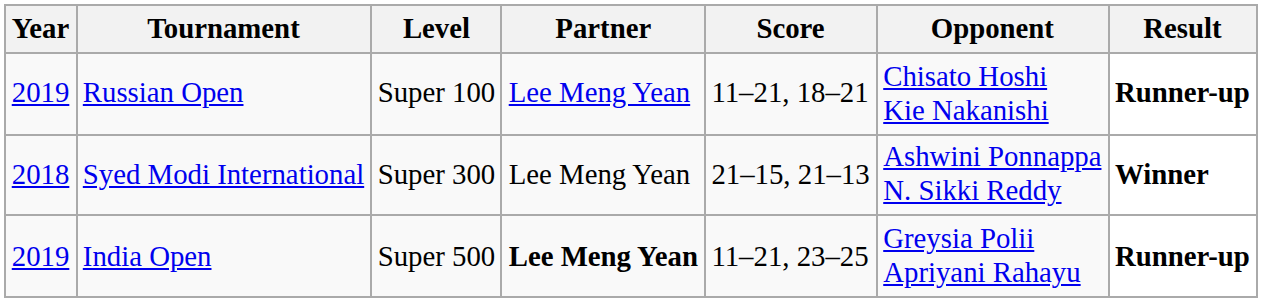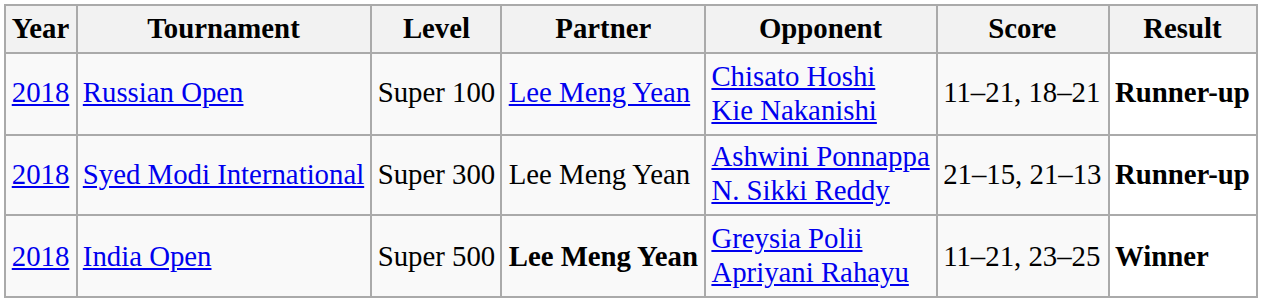 <table class="sortable wikitable" style="font-size: 90%;">
 <tr>
 <th>Year</th>
 <th>Tournament</th>
 <th>Level</th>
 <th>Partner</th>
+<th>Opponent</th>
 <th>Score</th>
-<th>Opponent</th>
 <th>Result</th>
 </tr>
 <tr>
-<td align="center"><a href='#'>2019</a></td>
+<td align="center"><a href='#'>2018</a></td>
 <td align="left"><a href='#'>Russian Open</a></td>
 <td align="left">Super 100</td>
 <td align="left"> <a href='#'>Lee Meng Yean</a></td>
+<td align="left"> <a href='#'>Chisato Hoshi</a><br> <a href='#'>Kie Nakanishi</a></td>
 <td align="left">11–21, 18–21</td>
-<td align="left"> <a href='#'>Chisato Hoshi</a><br> <a href='#'>Kie Nakanishi</a></td>
 <td style="text-align:left; background:white"> <strong>Runner-up</strong></td>
 </tr>
 <tr>
 <td align="center"><a href='#'>2018</a></td>
 <td align="left"><a href='#'>Syed Modi International</a></td>
 <td align="left">Super 300</td>
 <td align="left"> Lee Meng Yean</td>
+<td align="left"> <a href='#'>Ashwini Ponnappa</a><br> <a href='#'>N. Sikki Reddy</a></td>
 <td align="left">21–15, 21–13</td>
-<td align="left"> <a href='#'>Ashwini Ponnappa</a><br> <a href='#'>N. Sikki Reddy</a></td>
-<td style="text-align:left; background:white"> <strong>Winner</strong></td>
+<td style="text-align:left; background:white"> <strong>Runner-up</strong></td>
 </tr>
 <tr>
-<td align="center"><a href='#'>2019</a></td>
+<td align="center"><a href='#'>2018</a></td>
 <td align="left"><a href='#'>India Open</a></td>
 <td align="left">Super 500</td>
 <td align="left"><strong> Lee Meng Yean</strong></td>
+<td align="left"> <a href='#'>Greysia Polii</a><br> <a href='#'>Apriyani Rahayu</a></td>
 <td align="left">11–21, 23–25</td>
-<td align="left"> <a href='#'>Greysia Polii</a><br> <a href='#'>Apriyani Rahayu</a></td>
-<td style="text-align:left; background:white"> <strong>Runner-up</strong></td>
+<td style="text-align:left; background:white"> <strong>Winner</strong></td>
 </tr>
 </table>
